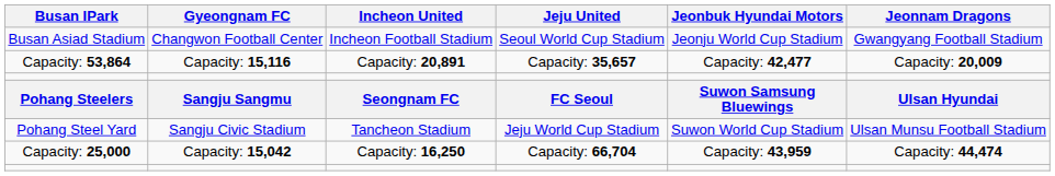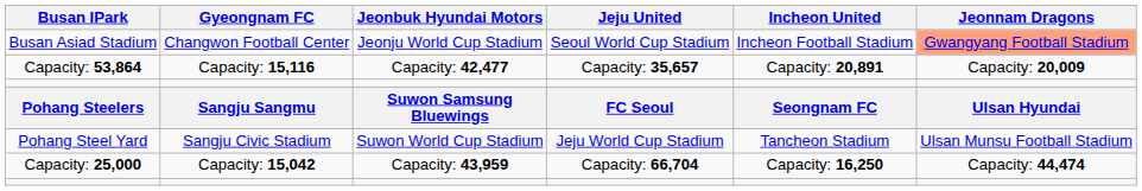 <table class="wikitable" style="text-align:center">
 <tr>
 <th><a href='#'>Busan IPark</a></th>
 <th><a href='#'>Gyeongnam FC</a></th>
+<th><a href='#'>Jeonbuk Hyundai Motors</a></th>
+<th><a href='#'>Jeju United</a></th>
 <th><a href='#'>Incheon United</a></th>
-<th><a href='#'>Jeju United</a></th>
-<th><a href='#'>Jeonbuk Hyundai Motors</a></th>
 <th><a href='#'>Jeonnam Dragons</a></th>
 </tr>
 <tr>
 <td><a href='#'>Busan Asiad Stadium</a></td>
 <td><a href='#'>Changwon Football Center</a></td>
+<td><a href='#'>Jeonju World Cup Stadium</a></td>
+<td><a href='#'>Seoul World Cup Stadium</a></td>
 <td><a href='#'>Incheon Football Stadium</a></td>
-<td><a href='#'>Seoul World Cup Stadium</a></td>
-<td><a href='#'>Jeonju World Cup Stadium</a></td>
-<td><a href='#'>Gwangyang Football Stadium</a></td>
+<td style="background: lightsalmon;"><a href='#'>Gwangyang Football Stadium</a></td>
 </tr>
 <tr>
 <td>Capacity: <strong>53,864</strong></td>
 <td>Capacity: <strong>15,116</strong></td>
+<td>Capacity: <strong>42,477</strong></td>
+<td>Capacity: <strong>35,657</strong></td>
 <td>Capacity: <strong>20,891</strong></td>
-<td>Capacity: <strong>35,657</strong></td>
-<td>Capacity: <strong>42,477</strong></td>
 <td>Capacity: <strong>20,009</strong></td>
 </tr>
 <tr>
 <td></td>
 <td></td>
 <td></td>
 <td></td>
 <td></td>
 <td></td>
 </tr>
 <tr>
 <th><a href='#'>Pohang Steelers</a></th>
 <th><a href='#'>Sangju Sangmu</a></th>
+<th><a href='#'>Suwon Samsung<br>Bluewings</a></th>
+<th><a href='#'>FC Seoul</a></th>
 <th><a href='#'>Seongnam FC</a></th>
-<th><a href='#'>FC Seoul</a></th>
-<th><a href='#'>Suwon Samsung<br>Bluewings</a></th>
 <th><a href='#'>Ulsan Hyundai</a></th>
 </tr>
 <tr>
 <td><a href='#'>Pohang Steel Yard</a></td>
 <td><a href='#'>Sangju Civic Stadium</a></td>
+<td><a href='#'>Suwon World Cup Stadium</a></td>
+<td><a href='#'>Jeju World Cup Stadium</a></td>
 <td><a href='#'>Tancheon Stadium</a></td>
-<td><a href='#'>Jeju World Cup Stadium</a></td>
-<td><a href='#'>Suwon World Cup Stadium</a></td>
 <td><a href='#'>Ulsan Munsu Football Stadium</a></td>
 </tr>
 <tr>
 <td>Capacity: <strong>25,000</strong></td>
 <td>Capacity: <strong>15,042</strong></td>
+<td>Capacity: <strong>43,959</strong></td>
+<td>Capacity: <strong>66,704</strong></td>
 <td>Capacity: <strong>16,250</strong></td>
-<td>Capacity: <strong>66,704</strong></td>
-<td>Capacity: <strong>43,959</strong></td>
 <td>Capacity: <strong>44,474</strong></td>
 </tr>
 <tr>
 <td></td>
 <td></td>
 <td></td>
 <td></td>
 <td></td>
 <td></td>
 </tr>
 </table>
